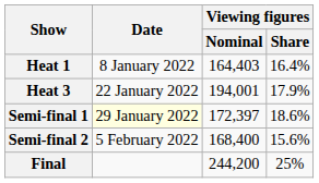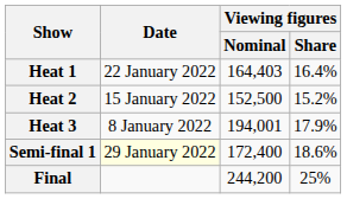 <table class="wikitable plainrowheaders sortable" style="text-align:center">
 <tr>
 <th scope=col rowspan="2">Show</th>
 <th scope=col rowspan="2">Date</th>
 <th scope=col colspan="2">Viewing figures</th>
 </tr>
 <tr>
 <th scope=col>Nominal</th>
 <th scope=col>Share</th>
 </tr>
 <tr>
 <th scope="row">Heat 1</th>
-<td>8 January 2022</td>
+<td>22 January 2022</td>
 <td>164,403</td>
 <td>16.4%</td>
 </tr>
 <tr>
+<th scope="row">Heat 2</th>
+<td>15 January 2022</td>
+<td>152,500</td>
+<td>15.2%</td>
+</tr>
+<tr>
 <th scope="row">Heat 3</th>
-<td>22 January 2022</td>
+<td>8 January 2022</td>
 <td>194,001</td>
 <td>17.9%</td>
 </tr>
 <tr>
 <th scope="row">Semi-final 1</th>
 <td style="background: lightyellow;">29 January 2022</td>
-<td>172,397</td>
+<td>172,400</td>
 <td>18.6%</td>
-</tr>
-<tr>
-<th scope="row">Semi-final 2</th>
-<td>5 February 2022</td>
-<td>168,400</td>
-<td>15.6%</td>
 </tr>
 <tr>
 <th scope="row">Final</th>
 <td></td>
 <td>244,200</td>
 <td>25%</td>
 </tr>
 </table>
